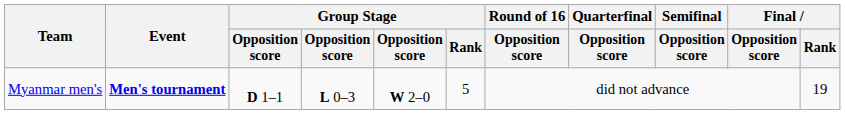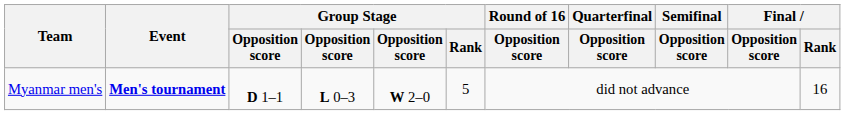 <table class=wikitable style=font-size:90%;text-align:center>
 <tr>
 <th rowspan=2>Team</th>
 <th rowspan=2>Event</th>
 <th colspan=4>Group Stage</th>
 <th>Round of 16</th>
 <th>Quarterfinal</th>
 <th>Semifinal</th>
 <th colspan=2>Final / </th>
 </tr>
 <tr style=font-size:95%>
 <th>Opposition<br>score</th>
 <th>Opposition<br>score</th>
 <th>Opposition<br>score</th>
 <th>Rank</th>
 <th>Opposition<br>score</th>
 <th>Opposition<br>score</th>
 <th>Opposition<br>score</th>
 <th>Opposition<br>score</th>
 <th>Rank</th>
 </tr>
 <tr>
 <td align=left><a href='#'>Myanmar men's</a></td>
 <td align=left><strong><a href='#'>Men's tournament</a></strong></td>
 <td><br><strong>D</strong> 1–1</td>
 <td><br><strong>L</strong> 0–3</td>
 <td><br><strong>W</strong> 2–0</td>
 <td>5</td>
 <td colspan=4>did not advance</td>
-<td>19</td>
+<td>16</td>
 </tr>
 </table>
